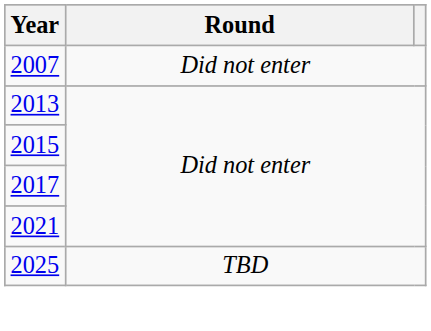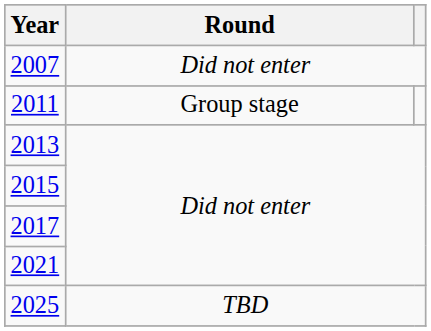 <table class="wikitable" style="text-align: center; font-size:90%">
 <tr>
 <th>Year</th>
 <th style="width:200px">Round</th>
 <th></th>
 </tr>
 <tr>
 <td><a href='#'>2007</a></td>
 <td colspan="2"><em>Did not enter</em></td>
+</tr>
+<tr>
+<td><a href='#'>2011</a></td>
+<td>Group stage</td>
+<td></td>
 </tr>
 <tr>
 <td><a href='#'>2013</a></td>
 <td colspan="2" rowspan="4"><em>Did not enter</em></td>
 </tr>
 <tr>
 <td><a href='#'>2015</a></td>
 </tr>
 <tr>
 <td><a href='#'>2017</a></td>
 </tr>
 <tr>
 <td><a href='#'>2021</a></td>
 </tr>
 <tr>
 <td><a href='#'>2025</a></td>
 <td colspan="2"><em>TBD</em></td>
 </tr>
 </table>
